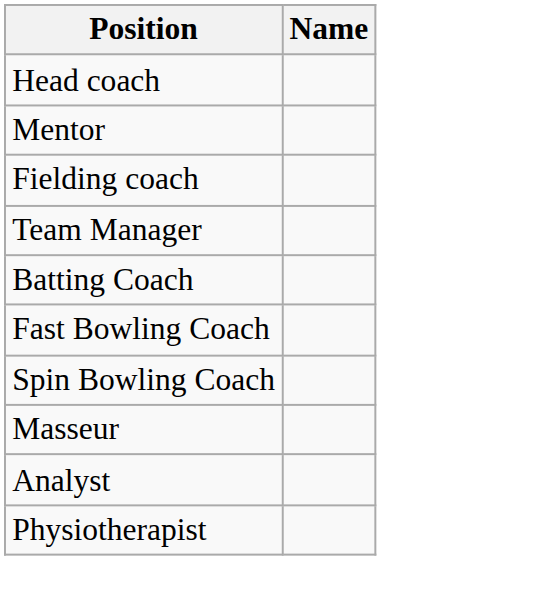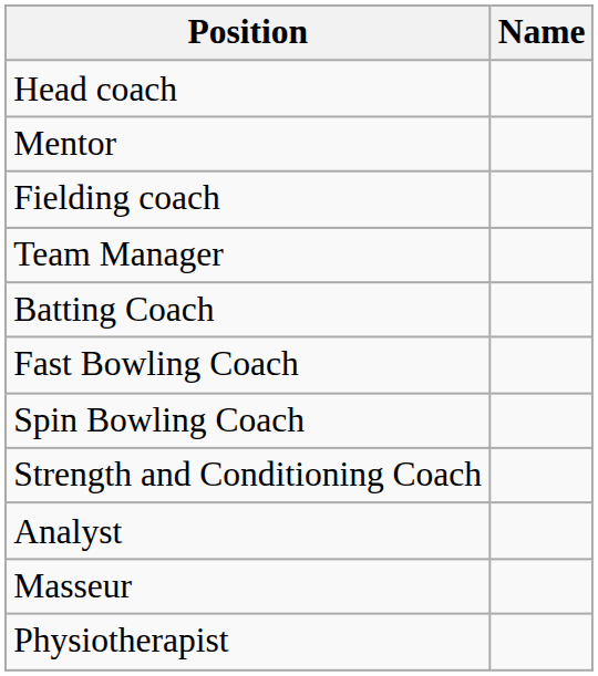 <table class="wikitable">
 <tr>
 <th>Position</th>
 <th>Name</th>
 </tr>
 <tr>
 <td>Head coach</td>
 <td></td>
 </tr>
 <tr>
 <td>Mentor</td>
 <td></td>
 </tr>
 <tr>
 <td>Fielding coach</td>
 <td></td>
 </tr>
 <tr>
 <td>Team Manager</td>
 <td></td>
 </tr>
 <tr>
 <td>Batting Coach</td>
 <td></td>
 </tr>
 <tr>
 <td>Fast Bowling Coach</td>
 <td></td>
 </tr>
 <tr>
 <td>Spin Bowling Coach</td>
 <td></td>
 </tr>
 <tr>
-<td>Masseur</td>
+<td>Strength and Conditioning Coach</td>
 <td></td>
 </tr>
 <tr>
 <td>Analyst</td>
 <td></td>
 </tr>
 <tr>
+<td>Masseur</td>
+<td></td>
+</tr>
+<tr>
 <td>Physiotherapist</td>
 <td></td>
 </tr>
 </table>
